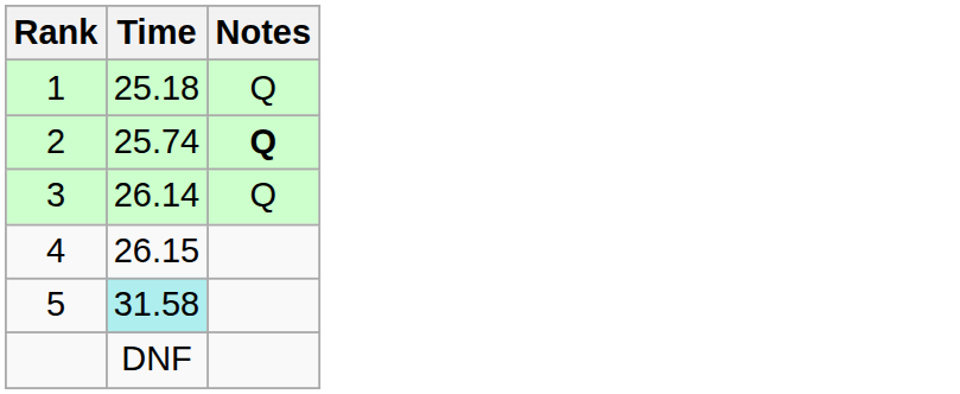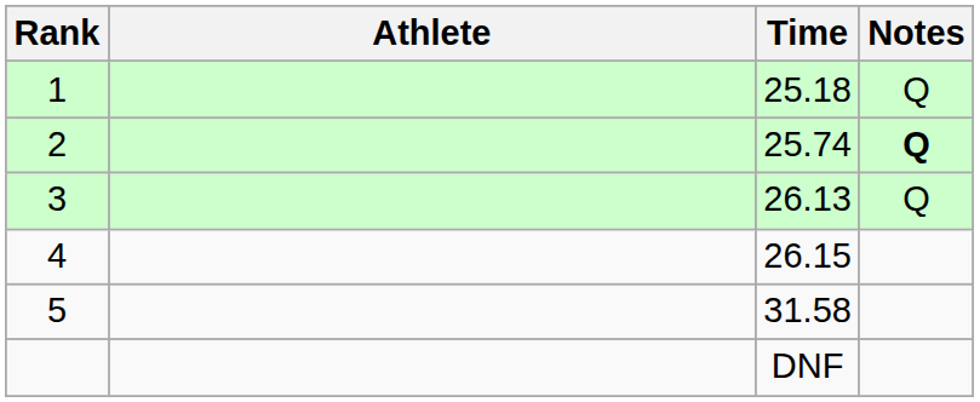 <table class="wikitable" style="text-align:center">
 <tr>
 <th>Rank</th>
+<th Style="width:18em">Athlete</th>
 <th>Time</th>
 <th>Notes</th>
 </tr>
 <tr style="background:#cfc">
 <td>1</td>
+<td style="text-align:left"></td>
 <td>25.18</td>
 <td>Q</td>
 </tr>
 <tr style="background:#cfc">
 <td>2</td>
+<td style="text-align:left"></td>
 <td>25.74</td>
 <td><strong>Q</strong></td>
 </tr>
 <tr style="background:#cfc">
 <td>3</td>
-<td>26.14</td>
+<td style="text-align:left"></td>
+<td>26.13</td>
 <td>Q</td>
 </tr>
 <tr>
 <td>4</td>
+<td style="text-align:left"></td>
 <td>26.15</td>
 <td></td>
 </tr>
 <tr>
 <td>5</td>
-<td style="background: paleturquoise;">31.58</td>
+<td style="text-align:left"></td>
+<td>31.58</td>
 <td></td>
 </tr>
 <tr>
 <td></td>
+<td style="text-align:left"></td>
 <td>DNF</td>
 <td></td>
 </tr>
 </table>
